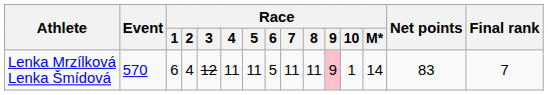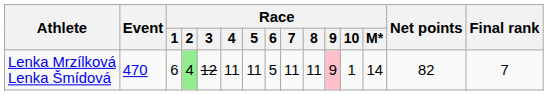 <table class="wikitable" style="font-size:90%">
 <tr>
 <th rowspan=2>Athlete</th>
 <th rowspan=2>Event</th>
 <th colspan=11>Race</th>
 <th rowspan=2>Net points</th>
 <th rowspan=2>Final rank</th>
 </tr>
 <tr style="font-size:95%">
 <th>1</th>
 <th>2</th>
 <th>3</th>
 <th>4</th>
 <th>5</th>
 <th>6</th>
 <th>7</th>
 <th>8</th>
 <th>9</th>
 <th>10</th>
 <th>M*</th>
 </tr>
 <tr align=center>
 <td align=left><a href='#'>Lenka Mrzílková</a><br><a href='#'>Lenka Šmídová</a></td>
-<td align=left><a href='#'>570</a></td>
+<td align=left><a href='#'>470</a></td>
 <td>6</td>
-<td>4</td>
+<td style="background: lightgreen;">4</td>
 <td><s>12</s></td>
 <td>11</td>
 <td>11</td>
 <td>5</td>
 <td>11</td>
 <td>11</td>
 <td style="background: pink;">9</td>
 <td>1</td>
 <td>14</td>
-<td>83</td>
+<td>82</td>
 <td>7</td>
 </tr>
 </table>
